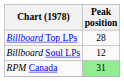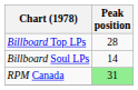 <table class="wikitable">
 <tr>
 <th>Chart (1978)</th>
 <th>Peak<br>position</th>
 </tr>
 <tr>
 <td><a href='#'><em>Billboard</em> Top LPs</a></td>
 <td align=center>28</td>
 </tr>
 <tr>
 <td><em>Billboard</em> <a href='#'>Soul LPs</a></td>
-<td align=center>12</td>
+<td align=center>14</td>
 </tr>
 <tr>
 <td><em>RPM</em> <a href='#'>Canada</a></td>
 <td align=center style="background: lightgreen;">31</td>
 </tr>
 <tr>
 </tr>
 </table>
